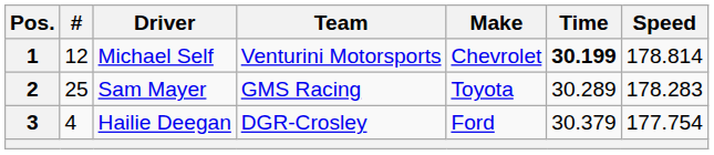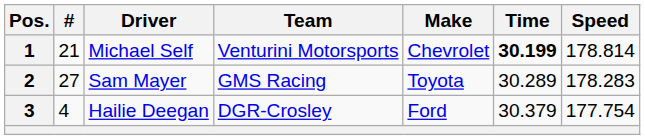 <table class="wikitable" style="font-size:95%">
 <tr>
 <th>Pos.</th>
 <th>#</th>
 <th>Driver</th>
 <th>Team</th>
 <th>Make</th>
 <th>Time</th>
 <th>Speed</th>
 </tr>
 <tr>
 <th>1</th>
-<td>12</td>
+<td>21</td>
 <td><a href='#'>Michael Self</a></td>
 <td><a href='#'>Venturini Motorsports</a></td>
 <td><a href='#'>Chevrolet</a></td>
 <td><strong>30.199</strong></td>
 <td>178.814</td>
 </tr>
 <tr>
 <th>2</th>
-<td>25</td>
+<td>27</td>
 <td><a href='#'>Sam Mayer</a></td>
 <td><a href='#'>GMS Racing</a></td>
 <td><a href='#'>Toyota</a></td>
 <td>30.289</td>
 <td>178.283</td>
 </tr>
 <tr>
 <th>3</th>
 <td>4</td>
 <td><a href='#'>Hailie Deegan</a></td>
 <td><a href='#'>DGR-Crosley</a></td>
 <td><a href='#'>Ford</a></td>
 <td>30.379</td>
 <td>177.754</td>
 </tr>
 <tr>
 <th colspan="7"></th>
 </tr>
 </table>
